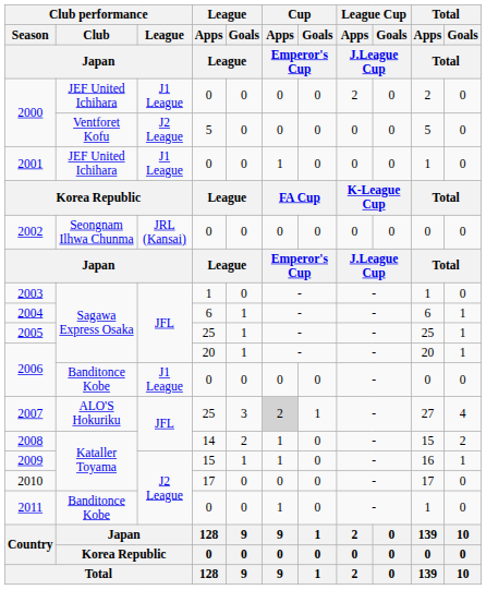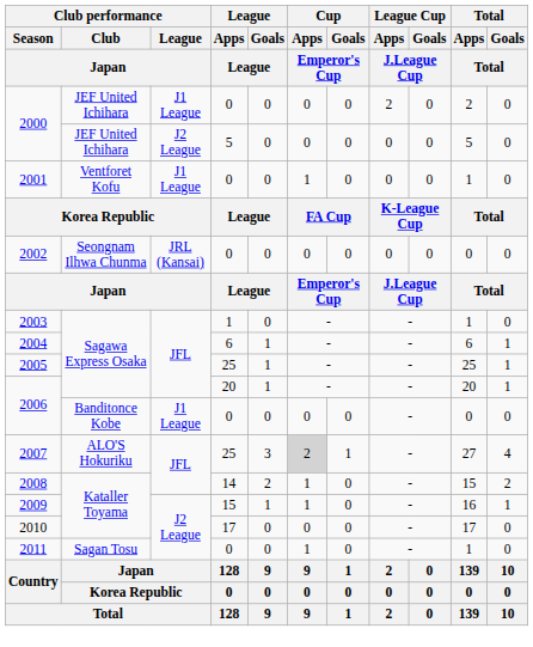 <table class="wikitable" style="text-align:center;">
 <tr>
 <th colspan=3>Club performance</th>
 <th colspan=2>League</th>
 <th colspan=2>Cup</th>
 <th colspan=2>League Cup</th>
 <th colspan=2>Total</th>
 </tr>
 <tr>
 <th>Season</th>
 <th>Club</th>
 <th>League</th>
 <th>Apps</th>
 <th>Goals</th>
 <th>Apps</th>
 <th>Goals</th>
 <th>Apps</th>
 <th>Goals</th>
 <th>Apps</th>
 <th>Goals</th>
 </tr>
 <tr>
 <th colspan=3>Japan</th>
 <th colspan=2>League</th>
 <th colspan=2><a href='#'>Emperor's Cup</a></th>
 <th colspan=2><a href='#'>J.League Cup</a></th>
 <th colspan=2>Total</th>
 </tr>
 <tr>
 <td rowspan="2"><a href='#'>2000</a></td>
 <td><a href='#'>JEF United Ichihara</a></td>
 <td><a href='#'>J1 League</a></td>
 <td>0</td>
 <td>0</td>
 <td>0</td>
 <td>0</td>
 <td>2</td>
 <td>0</td>
 <td>2</td>
 <td>0</td>
 </tr>
 <tr>
-<td><a href='#'>Ventforet Kofu</a></td>
+<td><a href='#'>JEF United Ichihara</a></td>
 <td><a href='#'>J2 League</a></td>
 <td>5</td>
 <td>0</td>
 <td>0</td>
 <td>0</td>
 <td>0</td>
 <td>0</td>
 <td>5</td>
 <td>0</td>
 </tr>
 <tr>
 <td><a href='#'>2001</a></td>
-<td><a href='#'>JEF United Ichihara</a></td>
+<td><a href='#'>Ventforet Kofu</a></td>
 <td><a href='#'>J1 League</a></td>
 <td>0</td>
 <td>0</td>
 <td>1</td>
 <td>0</td>
 <td>0</td>
 <td>0</td>
 <td>1</td>
 <td>0</td>
 </tr>
 <tr>
 <th colspan=3>Korea Republic</th>
 <th colspan=2>League</th>
 <th colspan=2><a href='#'>FA Cup</a></th>
 <th colspan=2><a href='#'>K-League Cup</a></th>
 <th colspan=2>Total</th>
 </tr>
 <tr>
 <td><a href='#'>2002</a></td>
 <td><a href='#'>Seongnam Ilhwa Chunma</a></td>
 <td><a href='#'>JRL (Kansai)</a></td>
 <td>0</td>
 <td>0</td>
 <td>0</td>
 <td>0</td>
 <td>0</td>
 <td>0</td>
 <td>0</td>
 <td>0</td>
 </tr>
 <tr>
 <th colspan=3>Japan</th>
 <th colspan=2>League</th>
 <th colspan=2><a href='#'>Emperor's Cup</a></th>
 <th colspan=2><a href='#'>J.League Cup</a></th>
 <th colspan=2>Total</th>
 </tr>
 <tr>
 <td><a href='#'>2003</a></td>
 <td rowspan=4><a href='#'>Sagawa Express Osaka</a></td>
 <td rowspan=4><a href='#'>JFL</a></td>
 <td>1</td>
 <td>0</td>
 <td colspan=2>-</td>
 <td colspan=2>-</td>
 <td>1</td>
 <td>0</td>
 </tr>
 <tr>
 <td><a href='#'>2004</a></td>
 <td>6</td>
 <td>1</td>
 <td colspan=2>-</td>
 <td colspan=2>-</td>
 <td>6</td>
 <td>1</td>
 </tr>
 <tr>
 <td><a href='#'>2005</a></td>
 <td>25</td>
 <td>1</td>
 <td colspan=2>-</td>
 <td colspan=2>-</td>
 <td>25</td>
 <td>1</td>
 </tr>
 <tr>
 <td rowspan="2"><a href='#'>2006</a></td>
 <td>20</td>
 <td>1</td>
 <td colspan=2>-</td>
 <td colspan=2>-</td>
 <td>20</td>
 <td>1</td>
 </tr>
 <tr>
 <td><a href='#'>Banditonce Kobe</a></td>
 <td><a href='#'>J1 League</a></td>
 <td>0</td>
 <td>0</td>
 <td>0</td>
 <td>0</td>
 <td colspan=2>-</td>
 <td>0</td>
 <td>0</td>
 </tr>
 <tr>
 <td><a href='#'>2007</a></td>
 <td><a href='#'>ALO'S Hokuriku</a></td>
 <td rowspan="2"><a href='#'>JFL</a></td>
 <td>25</td>
 <td>3</td>
 <td style="background: lightgrey;">2</td>
 <td>1</td>
 <td colspan=2>-</td>
 <td>27</td>
 <td>4</td>
 </tr>
 <tr>
 <td><a href='#'>2008</a></td>
 <td rowspan=3><a href='#'>Kataller Toyama</a></td>
 <td>14</td>
 <td>2</td>
 <td>1</td>
 <td>0</td>
 <td colspan=2>-</td>
 <td>15</td>
 <td>2</td>
 </tr>
 <tr>
 <td><a href='#'>2009</a></td>
 <td rowspan="3"><a href='#'>J2 League</a></td>
 <td>15</td>
 <td>1</td>
 <td>1</td>
 <td>0</td>
 <td colspan=2>-</td>
 <td>16</td>
 <td>1</td>
 </tr>
 <tr>
 <td>2010</td>
 <td>17</td>
 <td>0</td>
 <td>0</td>
 <td>0</td>
 <td colspan=2>-</td>
 <td>17</td>
 <td>0</td>
 </tr>
 <tr>
 <td><a href='#'>2011</a></td>
-<td><a href='#'>Banditonce Kobe</a></td>
+<td><a href='#'>Sagan Tosu</a></td>
 <td>0</td>
 <td>0</td>
 <td>1</td>
 <td>0</td>
 <td colspan=2>-</td>
 <td>1</td>
 <td>0</td>
 </tr>
 <tr>
 <th rowspan=2>Country</th>
 <th colspan=2>Japan</th>
 <th>128</th>
 <th>9</th>
 <th>9</th>
 <th>1</th>
 <th>2</th>
 <th>0</th>
 <th>139</th>
 <th>10</th>
 </tr>
 <tr>
 <th colspan=2>Korea Republic</th>
 <th>0</th>
 <th>0</th>
 <th>0</th>
 <th>0</th>
 <th>0</th>
 <th>0</th>
 <th>0</th>
 <th>0</th>
 </tr>
 <tr>
 <th colspan=3>Total</th>
 <th>128</th>
 <th>9</th>
 <th>9</th>
 <th>1</th>
 <th>2</th>
 <th>0</th>
 <th>139</th>
 <th>10</th>
 </tr>
 </table>
